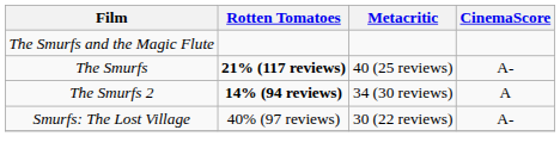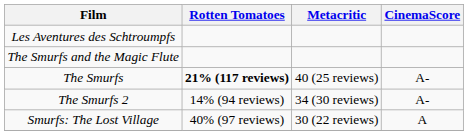 <table class="wikitable sortable" border="1" style="text-align: center;">
 <tr>
 <th>Film</th>
 <th><a href='#'>Rotten Tomatoes</a></th>
 <th><a href='#'>Metacritic</a></th>
 <th><a href='#'>CinemaScore</a></th>
+</tr>
+<tr>
+<td><em>Les Aventures des Schtroumpfs</em></td>
+<td></td>
+<td></td>
+<td></td>
 </tr>
 <tr>
 <td><em>The Smurfs and the Magic Flute</em></td>
 <td></td>
 <td></td>
 <td></td>
 </tr>
 <tr>
 <td><em>The Smurfs</em></td>
 <td><strong>21% (117 reviews)</strong></td>
 <td>40 (25 reviews)</td>
 <td>A-</td>
 </tr>
 <tr>
 <td><em>The Smurfs 2</em></td>
-<td><strong>14% (94 reviews)</strong></td>
+<td>14% (94 reviews)</td>
 <td>34 (30 reviews)</td>
-<td>A</td>
+<td>A-</td>
 </tr>
 <tr>
 <td><em>Smurfs: The Lost Village</em></td>
 <td>40% (97 reviews)</td>
 <td>30 (22 reviews)</td>
-<td>A-</td>
+<td>A</td>
 </tr>
 <tr>
 </tr>
 </table>
